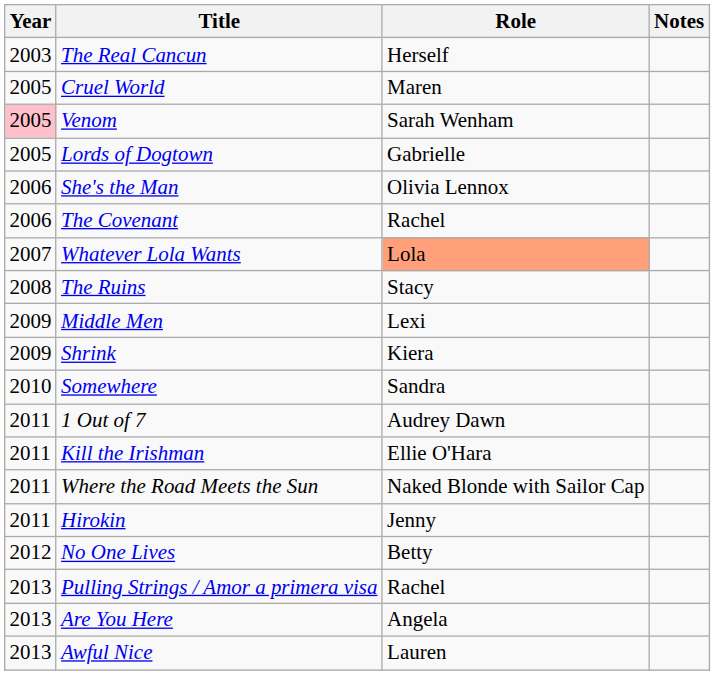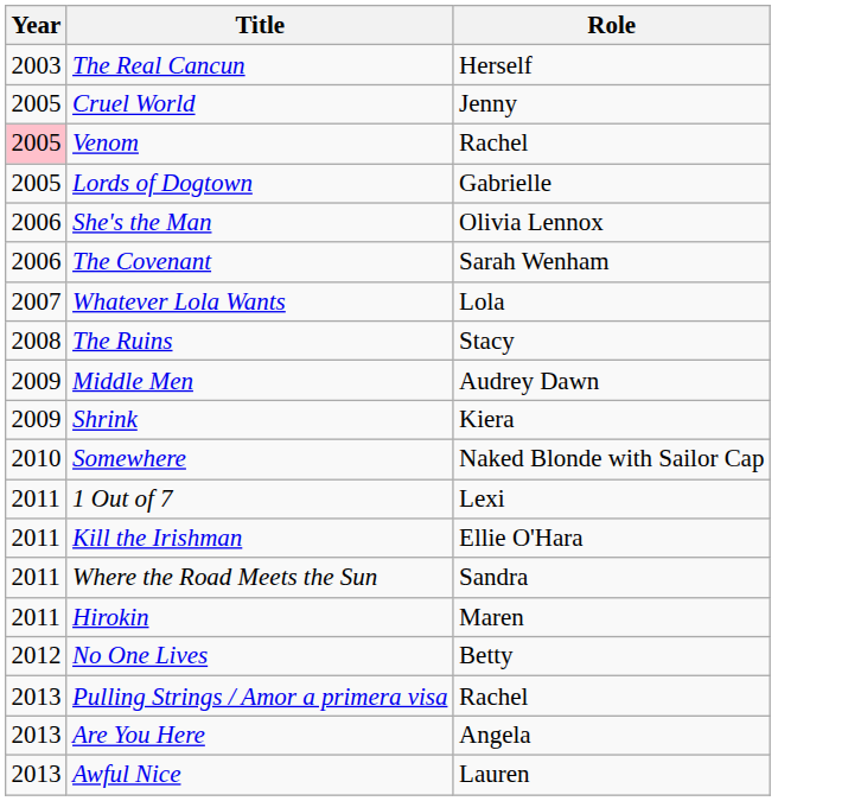 <table class="wikitable sortable">
 <tr>
 <th>Year</th>
 <th>Title</th>
 <th>Role</th>
-<th class="unsortable">Notes</th>
 </tr>
 <tr>
 <td>2003</td>
 <td><em><a href='#'>The Real Cancun</a></em></td>
 <td>Herself</td>
-<td></td>
 </tr>
 <tr>
 <td>2005</td>
 <td><em><a href='#'>Cruel World</a></em></td>
-<td>Maren</td>
-<td></td>
+<td>Jenny</td>
 </tr>
 <tr>
 <td style="background: pink;">2005</td>
 <td><em><a href='#'>Venom</a></em></td>
-<td>Sarah Wenham</td>
-<td></td>
+<td>Rachel</td>
 </tr>
 <tr>
 <td>2005</td>
 <td><em><a href='#'>Lords of Dogtown</a></em></td>
 <td>Gabrielle</td>
-<td></td>
 </tr>
 <tr>
 <td>2006</td>
 <td><em><a href='#'>She's the Man</a></em></td>
 <td>Olivia Lennox</td>
-<td></td>
 </tr>
 <tr>
 <td>2006</td>
 <td><em><a href='#'>The Covenant</a></em></td>
-<td>Rachel</td>
-<td></td>
+<td>Sarah Wenham</td>
 </tr>
 <tr>
 <td>2007</td>
 <td><em><a href='#'>Whatever Lola Wants</a></em></td>
-<td style="background: lightsalmon;">Lola</td>
-<td></td>
+<td>Lola</td>
 </tr>
 <tr>
 <td>2008</td>
 <td><em><a href='#'>The Ruins</a></em></td>
 <td>Stacy</td>
-<td></td>
 </tr>
 <tr>
 <td>2009</td>
 <td><em><a href='#'>Middle Men</a></em></td>
-<td>Lexi</td>
-<td></td>
+<td>Audrey Dawn</td>
 </tr>
 <tr>
 <td>2009</td>
 <td><em><a href='#'>Shrink</a></em></td>
 <td>Kiera</td>
-<td></td>
 </tr>
 <tr>
 <td>2010</td>
 <td><em><a href='#'>Somewhere</a></em></td>
-<td>Sandra</td>
-<td></td>
+<td>Naked Blonde with Sailor Cap</td>
 </tr>
 <tr>
 <td>2011</td>
 <td><em>1 Out of 7</em></td>
-<td>Audrey Dawn</td>
-<td></td>
+<td>Lexi</td>
 </tr>
 <tr>
 <td>2011</td>
 <td><em><a href='#'>Kill the Irishman</a></em></td>
 <td>Ellie O'Hara</td>
-<td></td>
 </tr>
 <tr>
 <td>2011</td>
 <td><em>Where the Road Meets the Sun</em></td>
-<td>Naked Blonde with Sailor Cap</td>
-<td></td>
+<td>Sandra</td>
 </tr>
 <tr>
 <td>2011</td>
 <td><em><a href='#'>Hirokin</a></em></td>
-<td>Jenny</td>
-<td></td>
+<td>Maren</td>
 </tr>
 <tr>
 <td>2012</td>
 <td><em><a href='#'>No One Lives</a></em></td>
 <td>Betty</td>
-<td></td>
 </tr>
 <tr>
 <td>2013</td>
 <td><em><a href='#'>Pulling Strings / Amor a primera visa</a></em></td>
 <td>Rachel</td>
-<td></td>
 </tr>
 <tr>
 <td>2013</td>
 <td><em><a href='#'>Are You Here</a></em></td>
 <td>Angela</td>
-<td></td>
 </tr>
 <tr>
 <td>2013</td>
 <td><em><a href='#'>Awful Nice</a></em></td>
 <td>Lauren</td>
-<td></td>
 </tr>
 </table>
